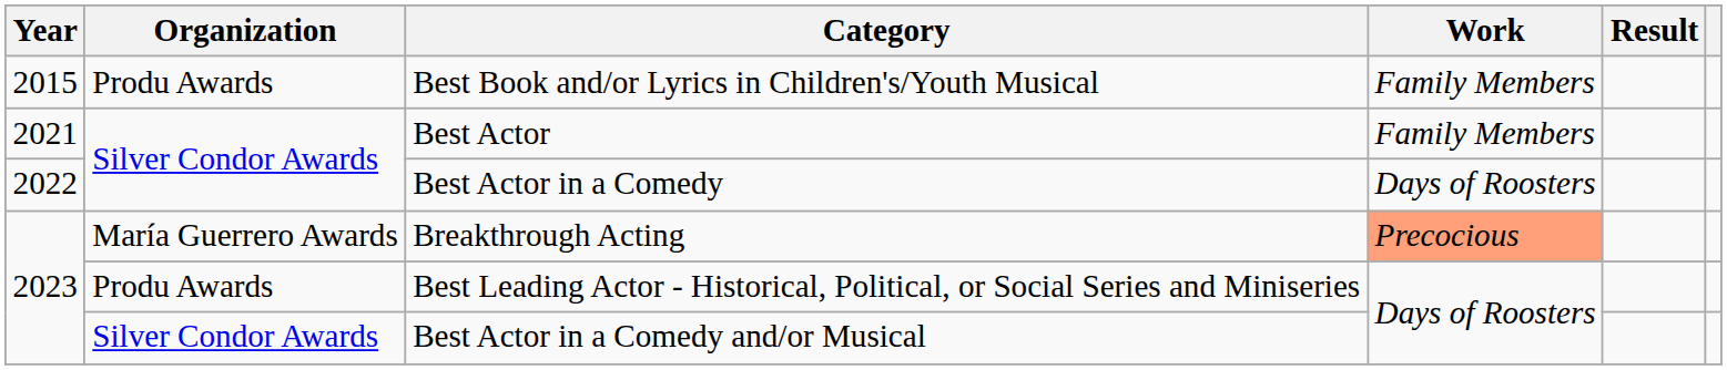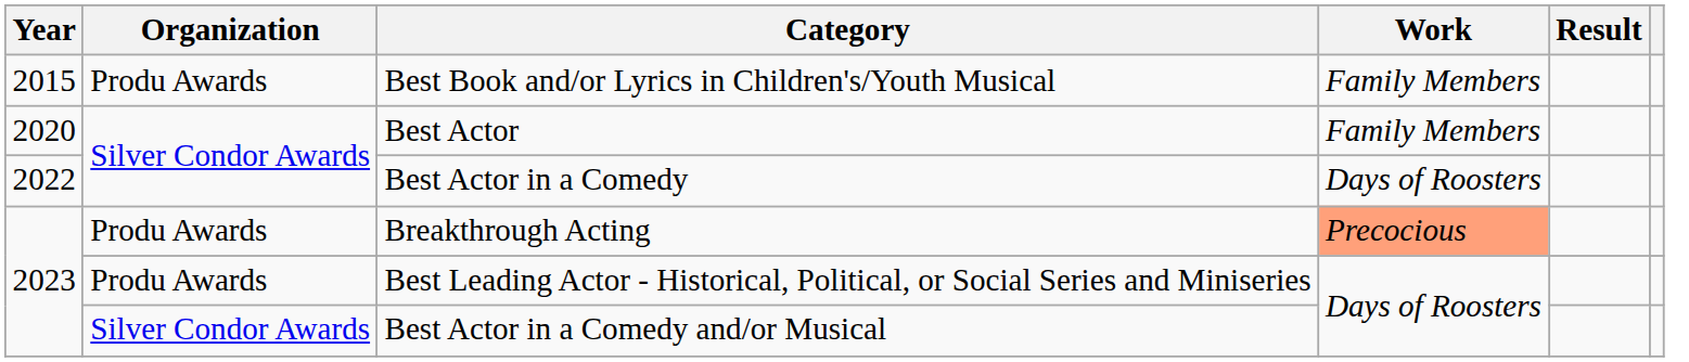 <table class="wikitable">
 <tr>
 <th>Year</th>
 <th>Organization</th>
 <th>Category</th>
 <th>Work</th>
 <th>Result</th>
 <th></th>
 </tr>
 <tr>
 <td>2015</td>
 <td>Produ Awards</td>
 <td>Best Book and/or Lyrics in Children's/Youth Musical</td>
 <td><em>Family Members</em></td>
 <td></td>
 <td></td>
 </tr>
 <tr>
-<td>2021</td>
+<td>2020</td>
 <td rowspan="2"><a href='#'>Silver Condor Awards</a></td>
 <td>Best Actor</td>
 <td><em>Family Members</em></td>
 <td></td>
 <td></td>
 </tr>
 <tr>
 <td>2022</td>
 <td>Best Actor in a Comedy</td>
 <td><em>Days of Roosters</em></td>
 <td></td>
 <td></td>
 </tr>
 <tr>
 <td rowspan="3">2023</td>
-<td>María Guerrero Awards</td>
+<td>Produ Awards</td>
 <td>Breakthrough Acting</td>
 <td style="background: lightsalmon;"><em>Precocious</em></td>
 <td></td>
 <td></td>
 </tr>
 <tr>
 <td>Produ Awards</td>
 <td>Best Leading Actor - Historical, Political, or Social Series and Miniseries</td>
 <td rowspan="2"><em>Days of Roosters</em></td>
 <td></td>
 <td></td>
 </tr>
 <tr>
 <td><a href='#'>Silver Condor Awards</a></td>
 <td>Best Actor in a Comedy and/or Musical</td>
 <td></td>
 <td></td>
 </tr>
 </table>
